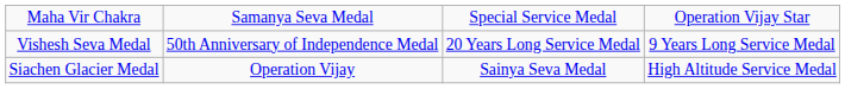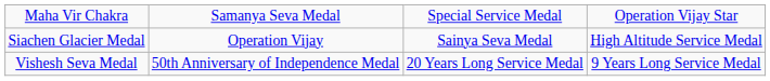 <table class="wikitable" style="margin:1em auto; text-align:center;">
 <tr>
 <td><a href='#'>Maha Vir Chakra</a></td>
 <td><a href='#'>Samanya Seva Medal</a></td>
 <td><a href='#'>Special Service Medal</a></td>
 <td><a href='#'>Operation Vijay Star</a></td>
 </tr>
 <tr>
+<td><a href='#'>Siachen Glacier Medal</a></td>
+<td><a href='#'>Operation Vijay</a></td>
+<td><a href='#'>Sainya Seva Medal</a></td>
+<td><a href='#'>High Altitude Service Medal</a></td>
+</tr>
+<tr>
 <td><a href='#'>Vishesh Seva Medal</a></td>
 <td><a href='#'>50th Anniversary of Independence Medal</a></td>
 <td><a href='#'>20 Years Long Service Medal</a></td>
 <td><a href='#'>9 Years Long Service Medal</a></td>
 </tr>
-<tr>
-<td><a href='#'>Siachen Glacier Medal</a></td>
-<td><a href='#'>Operation Vijay</a></td>
-<td><a href='#'>Sainya Seva Medal</a></td>
-<td><a href='#'>High Altitude Service Medal</a></td>
-</tr>
 </table>
